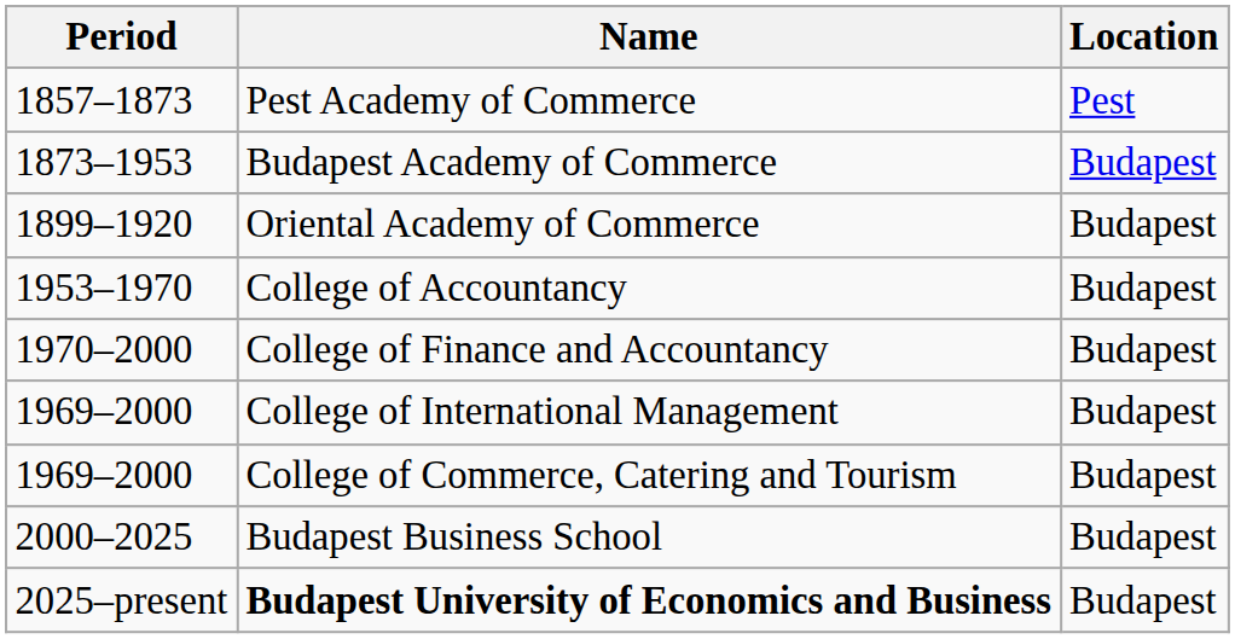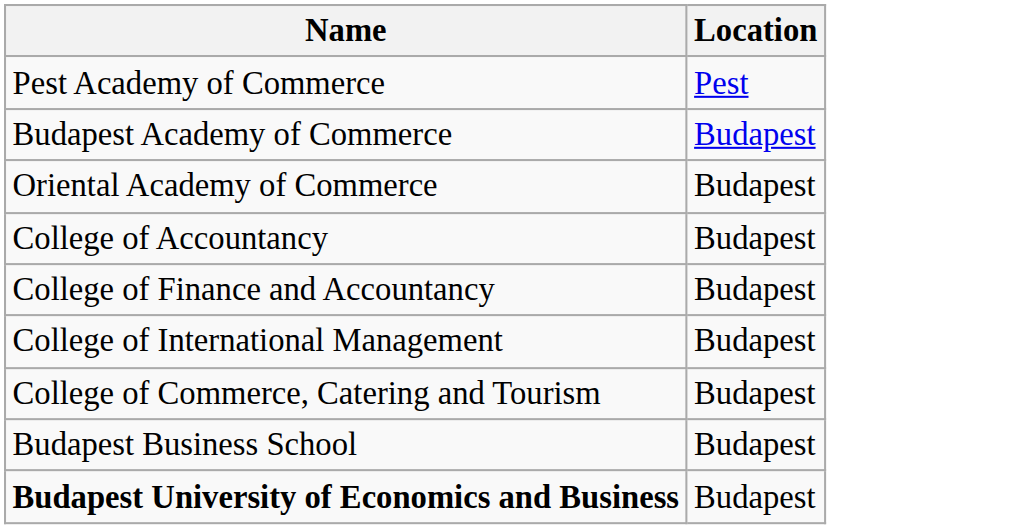 <table class="wikitable">
 <tr>
-<th>Period</th>
 <th>Name</th>
 <th>Location</th>
 </tr>
 <tr>
-<td>1857–1873</td>
 <td>Pest Academy of Commerce</td>
 <td><a href='#'>Pest</a></td>
 </tr>
 <tr>
-<td>1873–1953</td>
 <td>Budapest Academy of Commerce</td>
 <td><a href='#'>Budapest</a></td>
 </tr>
 <tr>
-<td>1899–1920</td>
 <td>Oriental Academy of Commerce</td>
 <td>Budapest</td>
 </tr>
 <tr>
-<td>1953–1970</td>
 <td>College of Accountancy</td>
 <td>Budapest</td>
 </tr>
 <tr>
-<td>1970–2000</td>
 <td>College of Finance and Accountancy</td>
 <td>Budapest</td>
 </tr>
 <tr>
-<td>1969–2000</td>
 <td>College of International Management</td>
 <td>Budapest</td>
 </tr>
 <tr>
-<td>1969–2000</td>
 <td>College of Commerce, Catering and Tourism</td>
 <td>Budapest</td>
 </tr>
 <tr>
-<td>2000–2025</td>
 <td>Budapest Business School</td>
 <td>Budapest</td>
 </tr>
 <tr>
-<td>2025–present</td>
 <td><strong>Budapest University of Economics and Business</strong></td>
 <td>Budapest</td>
 </tr>
 </table>
